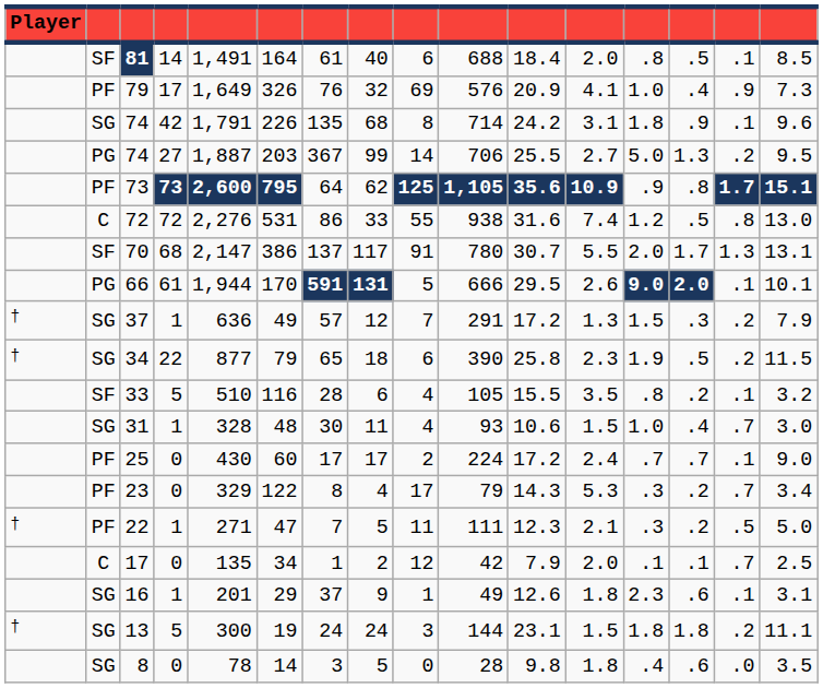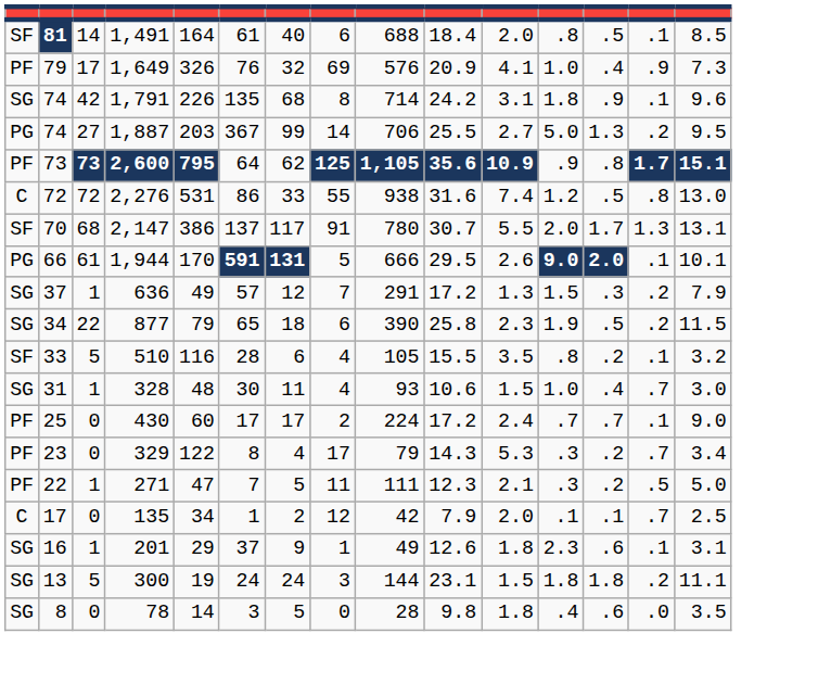 <table class="wikitable sortable" style="font-size: 95%; text-align:right;">
 <tr>
-<th style="background:#F9423A; color:#010101; border-top:#1B365D 3px solid; border-bottom:#1B365D 3px solid;">Player</th>
 <th style="background:#F9423A; color:#010101; border-top:#1B365D 3px solid; border-bottom:#1B365D 3px solid;"></th>
 <th style="background:#F9423A; color:#010101; border-top:#1B365D 3px solid; border-bottom:#1B365D 3px solid;"></th>
 <th style="background:#F9423A; color:#010101; border-top:#1B365D 3px solid; border-bottom:#1B365D 3px solid;"></th>
 <th style="background:#F9423A; color:#010101; border-top:#1B365D 3px solid; border-bottom:#1B365D 3px solid;"></th>
 <th style="background:#F9423A; color:#010101; border-top:#1B365D 3px solid; border-bottom:#1B365D 3px solid;"></th>
 <th style="background:#F9423A; color:#010101; border-top:#1B365D 3px solid; border-bottom:#1B365D 3px solid;"></th>
 <th style="background:#F9423A; color:#010101; border-top:#1B365D 3px solid; border-bottom:#1B365D 3px solid;"></th>
 <th style="background:#F9423A; color:#010101; border-top:#1B365D 3px solid; border-bottom:#1B365D 3px solid;"></th>
 <th style="background:#F9423A; color:#010101; border-top:#1B365D 3px solid; border-bottom:#1B365D 3px solid;"></th>
 <th style="background:#F9423A; color:#010101; border-top:#1B365D 3px solid; border-bottom:#1B365D 3px solid;"></th>
 <th style="background:#F9423A; color:#010101; border-top:#1B365D 3px solid; border-bottom:#1B365D 3px solid;"></th>
 <th style="background:#F9423A; color:#010101; border-top:#1B365D 3px solid; border-bottom:#1B365D 3px solid;"></th>
 <th style="background:#F9423A; color:#010101; border-top:#1B365D 3px solid; border-bottom:#1B365D 3px solid;"></th>
 <th style="background:#F9423A; color:#010101; border-top:#1B365D 3px solid; border-bottom:#1B365D 3px solid;"></th>
 <th style="background:#F9423A; color:#010101; border-top:#1B365D 3px solid; border-bottom:#1B365D 3px solid;"></th>
 </tr>
 <tr>
-<td style="text-align:left;"></td>
 <td style="text-align:center;">SF</td>
 <td style="background:#1B365D; color:#FFFFFF;"><strong>81</strong></td>
 <td>14</td>
 <td>1,491</td>
 <td>164</td>
 <td>61</td>
 <td>40</td>
 <td>6</td>
 <td>688</td>
 <td>18.4</td>
 <td>2.0</td>
 <td>.8</td>
 <td>.5</td>
 <td>.1</td>
 <td>8.5</td>
 </tr>
 <tr>
-<td style="text-align:left;"></td>
 <td style="text-align:center;">PF</td>
 <td>79</td>
 <td>17</td>
 <td>1,649</td>
 <td>326</td>
 <td>76</td>
 <td>32</td>
 <td>69</td>
 <td>576</td>
 <td>20.9</td>
 <td>4.1</td>
 <td>1.0</td>
 <td>.4</td>
 <td>.9</td>
 <td>7.3</td>
 </tr>
 <tr>
-<td style="text-align:left;"></td>
 <td style="text-align:center;">SG</td>
 <td>74</td>
 <td>42</td>
 <td>1,791</td>
 <td>226</td>
 <td>135</td>
 <td>68</td>
 <td>8</td>
 <td>714</td>
 <td>24.2</td>
 <td>3.1</td>
 <td>1.8</td>
 <td>.9</td>
 <td>.1</td>
 <td>9.6</td>
 </tr>
 <tr>
-<td style="text-align:left;"></td>
 <td style="text-align:center;">PG</td>
 <td>74</td>
 <td>27</td>
 <td>1,887</td>
 <td>203</td>
 <td>367</td>
 <td>99</td>
 <td>14</td>
 <td>706</td>
 <td>25.5</td>
 <td>2.7</td>
 <td>5.0</td>
 <td>1.3</td>
 <td>.2</td>
 <td>9.5</td>
 </tr>
 <tr>
-<td style="text-align:left;"></td>
 <td style="text-align:center;">PF</td>
 <td>73</td>
 <td style="background:#1B365D; color:#FFFFFF;"><strong>73</strong></td>
 <td style="background:#1B365D; color:#FFFFFF;"><strong>2,600</strong></td>
 <td style="background:#1B365D; color:#FFFFFF;"><strong>795</strong></td>
 <td>64</td>
 <td>62</td>
 <td style="background:#1B365D; color:#FFFFFF;"><strong>125</strong></td>
 <td style="background:#1B365D; color:#FFFFFF;"><strong>1,105</strong></td>
 <td style="background:#1B365D; color:#FFFFFF;"><strong>35.6</strong></td>
 <td style="background:#1B365D; color:#FFFFFF;"><strong>10.9</strong></td>
 <td>.9</td>
 <td>.8</td>
 <td style="background:#1B365D; color:#FFFFFF;"><strong>1.7</strong></td>
 <td style="background:#1B365D; color:#FFFFFF;"><strong>15.1</strong></td>
 </tr>
 <tr>
-<td style="text-align:left;"></td>
 <td style="text-align:center;">C</td>
 <td>72</td>
 <td>72</td>
 <td>2,276</td>
 <td>531</td>
 <td>86</td>
 <td>33</td>
 <td>55</td>
 <td>938</td>
 <td>31.6</td>
 <td>7.4</td>
 <td>1.2</td>
 <td>.5</td>
 <td>.8</td>
 <td>13.0</td>
 </tr>
 <tr>
-<td style="text-align:left;"></td>
 <td style="text-align:center;">SF</td>
 <td>70</td>
 <td>68</td>
 <td>2,147</td>
 <td>386</td>
 <td>137</td>
 <td>117</td>
 <td>91</td>
 <td>780</td>
 <td>30.7</td>
 <td>5.5</td>
 <td>2.0</td>
 <td>1.7</td>
 <td>1.3</td>
 <td>13.1</td>
 </tr>
 <tr>
-<td style="text-align:left;"></td>
 <td style="text-align:center;">PG</td>
 <td>66</td>
 <td>61</td>
 <td>1,944</td>
 <td>170</td>
 <td style="background:#1B365D; color:#FFFFFF;"><strong>591</strong></td>
 <td style="background:#1B365D; color:#FFFFFF;"><strong>131</strong></td>
 <td>5</td>
 <td>666</td>
 <td>29.5</td>
 <td>2.6</td>
 <td style="background:#1B365D; color:#FFFFFF;"><strong>9.0</strong></td>
 <td style="background:#1B365D; color:#FFFFFF;"><strong>2.0</strong></td>
 <td>.1</td>
 <td>10.1</td>
 </tr>
 <tr>
-<td style="text-align:left;"><sup>†</sup></td>
 <td style="text-align:center;">SG</td>
 <td>37</td>
 <td>1</td>
 <td>636</td>
 <td>49</td>
 <td>57</td>
 <td>12</td>
 <td>7</td>
 <td>291</td>
 <td>17.2</td>
 <td>1.3</td>
 <td>1.5</td>
 <td>.3</td>
 <td>.2</td>
 <td>7.9</td>
 </tr>
 <tr>
-<td style="text-align:left;"><sup>†</sup></td>
 <td style="text-align:center;">SG</td>
 <td>34</td>
 <td>22</td>
 <td>877</td>
 <td>79</td>
 <td>65</td>
 <td>18</td>
 <td>6</td>
 <td>390</td>
 <td>25.8</td>
 <td>2.3</td>
 <td>1.9</td>
 <td>.5</td>
 <td>.2</td>
 <td>11.5</td>
 </tr>
 <tr>
-<td style="text-align:left;"></td>
 <td style="text-align:center;">SF</td>
 <td>33</td>
 <td>5</td>
 <td>510</td>
 <td>116</td>
 <td>28</td>
 <td>6</td>
 <td>4</td>
 <td>105</td>
 <td>15.5</td>
 <td>3.5</td>
 <td>.8</td>
 <td>.2</td>
 <td>.1</td>
 <td>3.2</td>
 </tr>
 <tr>
-<td style="text-align:left;"></td>
 <td style="text-align:center;">SG</td>
 <td>31</td>
 <td>1</td>
 <td>328</td>
 <td>48</td>
 <td>30</td>
 <td>11</td>
 <td>4</td>
 <td>93</td>
 <td>10.6</td>
 <td>1.5</td>
 <td>1.0</td>
 <td>.4</td>
 <td>.7</td>
 <td>3.0</td>
 </tr>
 <tr>
-<td style="text-align:left;"></td>
 <td style="text-align:center;">PF</td>
 <td>25</td>
 <td>0</td>
 <td>430</td>
 <td>60</td>
 <td>17</td>
 <td>17</td>
 <td>2</td>
 <td>224</td>
 <td>17.2</td>
 <td>2.4</td>
 <td>.7</td>
 <td>.7</td>
 <td>.1</td>
 <td>9.0</td>
 </tr>
 <tr>
-<td style="text-align:left;"></td>
 <td style="text-align:center;">PF</td>
 <td>23</td>
 <td>0</td>
 <td>329</td>
 <td>122</td>
 <td>8</td>
 <td>4</td>
 <td>17</td>
 <td>79</td>
 <td>14.3</td>
 <td>5.3</td>
 <td>.3</td>
 <td>.2</td>
 <td>.7</td>
 <td>3.4</td>
 </tr>
 <tr>
-<td style="text-align:left;"><sup>†</sup></td>
 <td style="text-align:center;">PF</td>
 <td>22</td>
 <td>1</td>
 <td>271</td>
 <td>47</td>
 <td>7</td>
 <td>5</td>
 <td>11</td>
 <td>111</td>
 <td>12.3</td>
 <td>2.1</td>
 <td>.3</td>
 <td>.2</td>
 <td>.5</td>
 <td>5.0</td>
 </tr>
 <tr>
-<td style="text-align:left;"></td>
 <td style="text-align:center;">C</td>
 <td>17</td>
 <td>0</td>
 <td>135</td>
 <td>34</td>
 <td>1</td>
 <td>2</td>
 <td>12</td>
 <td>42</td>
 <td>7.9</td>
 <td>2.0</td>
 <td>.1</td>
 <td>.1</td>
 <td>.7</td>
 <td>2.5</td>
 </tr>
 <tr>
-<td style="text-align:left;"></td>
 <td style="text-align:center;">SG</td>
 <td>16</td>
 <td>1</td>
 <td>201</td>
 <td>29</td>
 <td>37</td>
 <td>9</td>
 <td>1</td>
 <td>49</td>
 <td>12.6</td>
 <td>1.8</td>
 <td>2.3</td>
 <td>.6</td>
 <td>.1</td>
 <td>3.1</td>
 </tr>
 <tr>
-<td style="text-align:left;"><sup>†</sup></td>
 <td style="text-align:center;">SG</td>
 <td>13</td>
 <td>5</td>
 <td>300</td>
 <td>19</td>
 <td>24</td>
 <td>24</td>
 <td>3</td>
 <td>144</td>
 <td>23.1</td>
 <td>1.5</td>
 <td>1.8</td>
 <td>1.8</td>
 <td>.2</td>
 <td>11.1</td>
 </tr>
 <tr>
-<td style="text-align:left;"></td>
 <td style="text-align:center;">SG</td>
 <td>8</td>
 <td>0</td>
 <td>78</td>
 <td>14</td>
 <td>3</td>
 <td>5</td>
 <td>0</td>
 <td>28</td>
 <td>9.8</td>
 <td>1.8</td>
 <td>.4</td>
 <td>.6</td>
 <td>.0</td>
 <td>3.5</td>
 </tr>
 </table>
